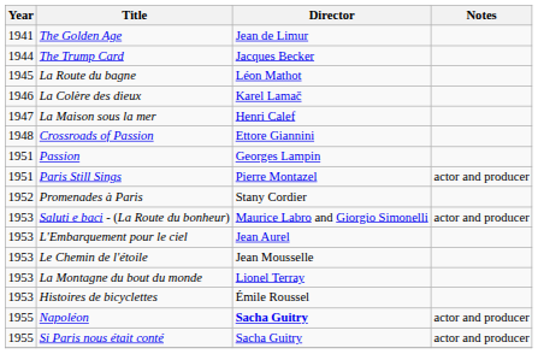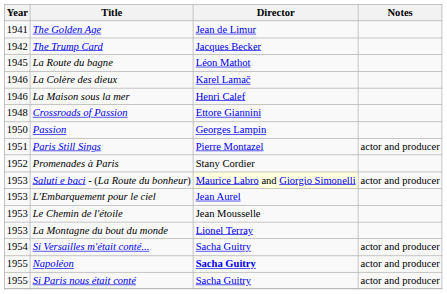 <table class="wikitable sortable">
 <tr>
 <th>Year</th>
 <th>Title</th>
 <th>Director</th>
 <th>Notes</th>
 </tr>
 <tr>
 <td>1941</td>
 <td><em><a href='#'>The Golden Age</a></em></td>
 <td><a href='#'>Jean de Limur</a></td>
 <td></td>
 </tr>
 <tr>
-<td>1944</td>
+<td>1942</td>
 <td><em><a href='#'>The Trump Card</a></em></td>
 <td><a href='#'>Jacques Becker</a></td>
 <td></td>
 </tr>
 <tr>
 <td>1945</td>
 <td><em>La Route du bagne</em></td>
 <td><a href='#'>Léon Mathot</a></td>
 <td></td>
 </tr>
 <tr>
 <td>1946</td>
 <td><em>La Colère des dieux</em></td>
 <td><a href='#'>Karel Lamač</a></td>
 <td></td>
 </tr>
 <tr>
-<td>1947</td>
+<td>1946</td>
 <td><em>La Maison sous la mer</em></td>
 <td><a href='#'>Henri Calef</a></td>
 <td></td>
 </tr>
 <tr>
 <td>1948</td>
 <td><em><a href='#'>Crossroads of Passion</a></em></td>
 <td><a href='#'>Ettore Giannini</a></td>
 <td></td>
 </tr>
 <tr>
-<td>1951</td>
+<td>1950</td>
 <td><em><a href='#'>Passion</a></em></td>
 <td><a href='#'>Georges Lampin</a></td>
 <td></td>
 </tr>
 <tr>
 <td>1951</td>
 <td><em><a href='#'>Paris Still Sings</a></em></td>
 <td><a href='#'>Pierre Montazel</a></td>
 <td>actor and producer</td>
 </tr>
 <tr>
 <td>1952</td>
 <td><em>Promenades à Paris</em></td>
 <td>Stany Cordier</td>
 <td></td>
 </tr>
 <tr>
 <td>1953</td>
 <td><em><a href='#'>Saluti e baci</a></em> - (<em>La Route du bonheur</em>)</td>
-<td><a href='#'>Maurice Labro</a> and <a href='#'>Giorgio Simonelli</a></td>
+<td style="background: lightyellow;"><a href='#'>Maurice Labro</a> and <a href='#'>Giorgio Simonelli</a></td>
 <td>actor and producer</td>
 </tr>
 <tr>
 <td>1953</td>
 <td><em>L'Embarquement pour le ciel</em></td>
 <td><a href='#'>Jean Aurel</a></td>
 <td></td>
 </tr>
 <tr>
 <td>1953</td>
 <td><em>Le Chemin de l'étoile</em></td>
 <td>Jean Mousselle</td>
 <td></td>
 </tr>
 <tr>
 <td>1953</td>
 <td><em>La Montagne du bout du monde</em></td>
 <td><a href='#'>Lionel Terray</a></td>
 <td></td>
 </tr>
 <tr>
-<td>1953</td>
-<td><em>Histoires de bicyclettes</em></td>
-<td>Émile Roussel</td>
-<td></td>
+<td>1954</td>
+<td><em><a href='#'>Si Versailles m'était conté...</a></em></td>
+<td><a href='#'>Sacha Guitry</a></td>
+<td>actor and producer</td>
 </tr>
 <tr>
 <td>1955</td>
 <td><em><a href='#'>Napoléon</a></em></td>
 <td><strong><a href='#'>Sacha Guitry</a></strong></td>
 <td>actor and producer</td>
 </tr>
 <tr>
 <td>1955</td>
 <td><em><a href='#'>Si Paris nous était conté</a></em></td>
 <td><a href='#'>Sacha Guitry</a></td>
 <td>actor and producer</td>
 </tr>
 <tr>
 </tr>
 </table>
